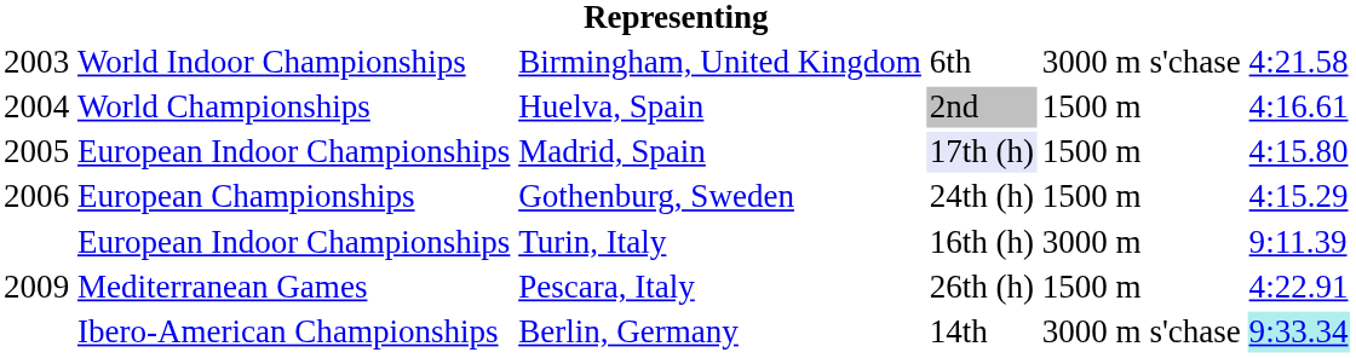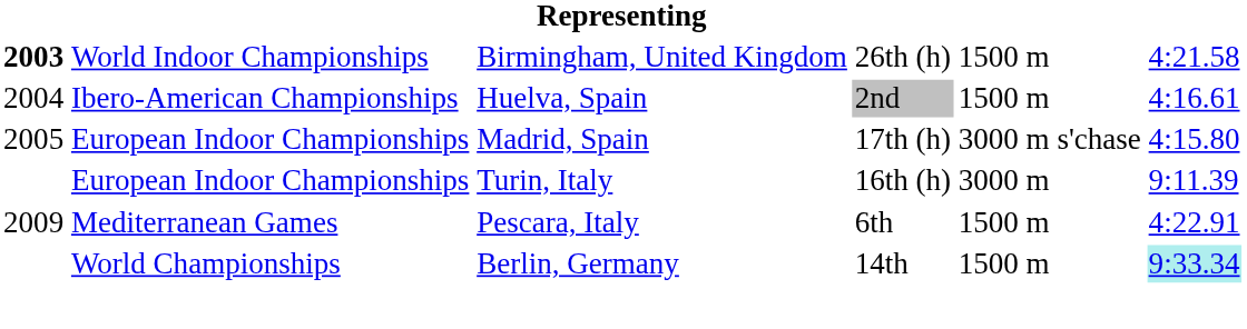 <table>
 <tr>
 <th colspan="6">Representing </th>
 </tr>
 <tr>
-<td>2003</td>
+<td><strong>2003</strong></td>
 <td><a href='#'>World Indoor Championships</a></td>
 <td><a href='#'>Birmingham, United Kingdom</a></td>
-<td>6th</td>
-<td>3000 m s'chase</td>
+<td>26th (h)</td>
+<td>1500 m</td>
 <td><a href='#'>4:21.58</a></td>
 </tr>
 <tr>
 <td>2004</td>
-<td><a href='#'>World Championships</a></td>
+<td><a href='#'>Ibero-American Championships</a></td>
 <td><a href='#'>Huelva, Spain</a></td>
 <td bgcolor=silver>2nd</td>
 <td>1500 m</td>
 <td><a href='#'>4:16.61</a></td>
 </tr>
 <tr>
 <td>2005</td>
 <td><a href='#'>European Indoor Championships</a></td>
 <td><a href='#'>Madrid, Spain</a></td>
-<td style="background: lavender;">17th (h)</td>
-<td>1500 m</td>
+<td>17th (h)</td>
+<td>3000 m s'chase</td>
 <td><a href='#'>4:15.80</a></td>
-</tr>
-<tr>
-<td>2006</td>
-<td><a href='#'>European Championships</a></td>
-<td><a href='#'>Gothenburg, Sweden</a></td>
-<td>24th (h)</td>
-<td>1500 m</td>
-<td><a href='#'>4:15.29</a></td>
 </tr>
 <tr>
 <td rowspan=3>2009</td>
 <td><a href='#'>European Indoor Championships</a></td>
 <td><a href='#'>Turin, Italy</a></td>
 <td>16th (h)</td>
 <td>3000 m</td>
 <td><a href='#'>9:11.39</a></td>
 </tr>
 <tr>
 <td><a href='#'>Mediterranean Games</a></td>
 <td><a href='#'>Pescara, Italy</a></td>
-<td>26th (h)</td>
+<td>6th</td>
 <td>1500 m</td>
 <td><a href='#'>4:22.91</a></td>
 </tr>
 <tr>
-<td><a href='#'>Ibero-American Championships</a></td>
+<td><a href='#'>World Championships</a></td>
 <td><a href='#'>Berlin, Germany</a></td>
 <td>14th</td>
-<td>3000 m s'chase</td>
+<td>1500 m</td>
 <td style="background: paleturquoise;"><a href='#'>9:33.34</a></td>
 </tr>
 </table>
